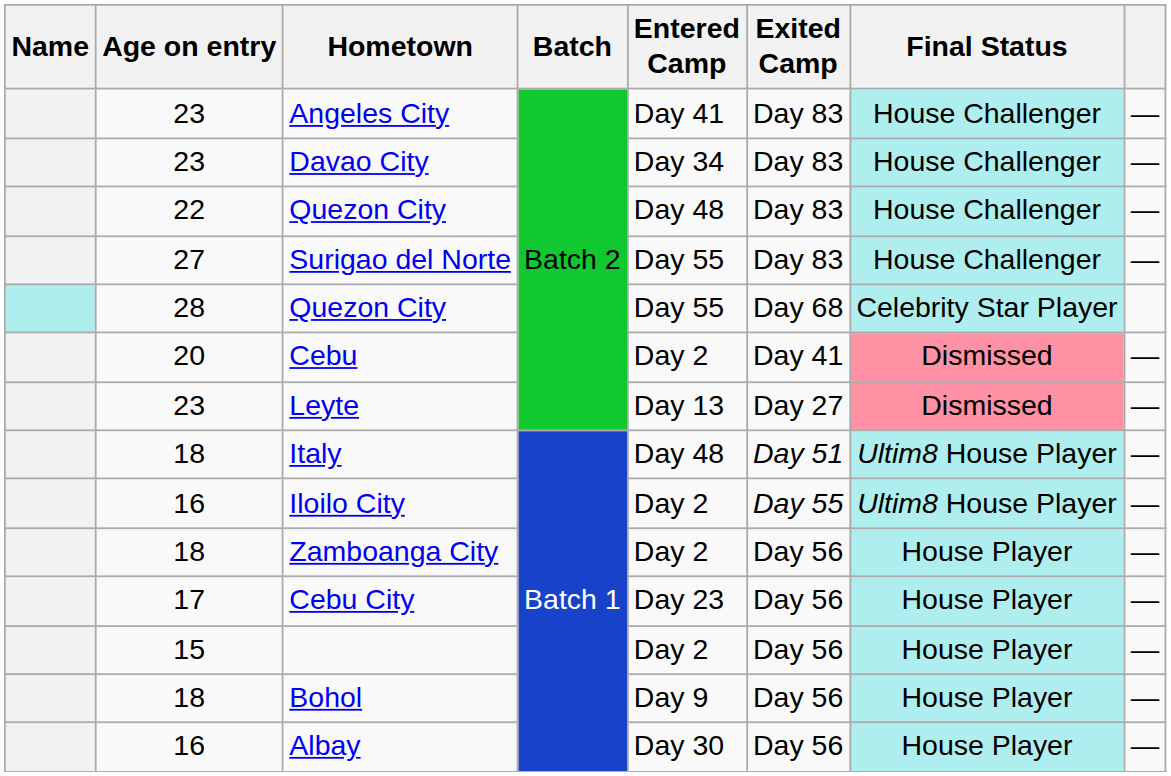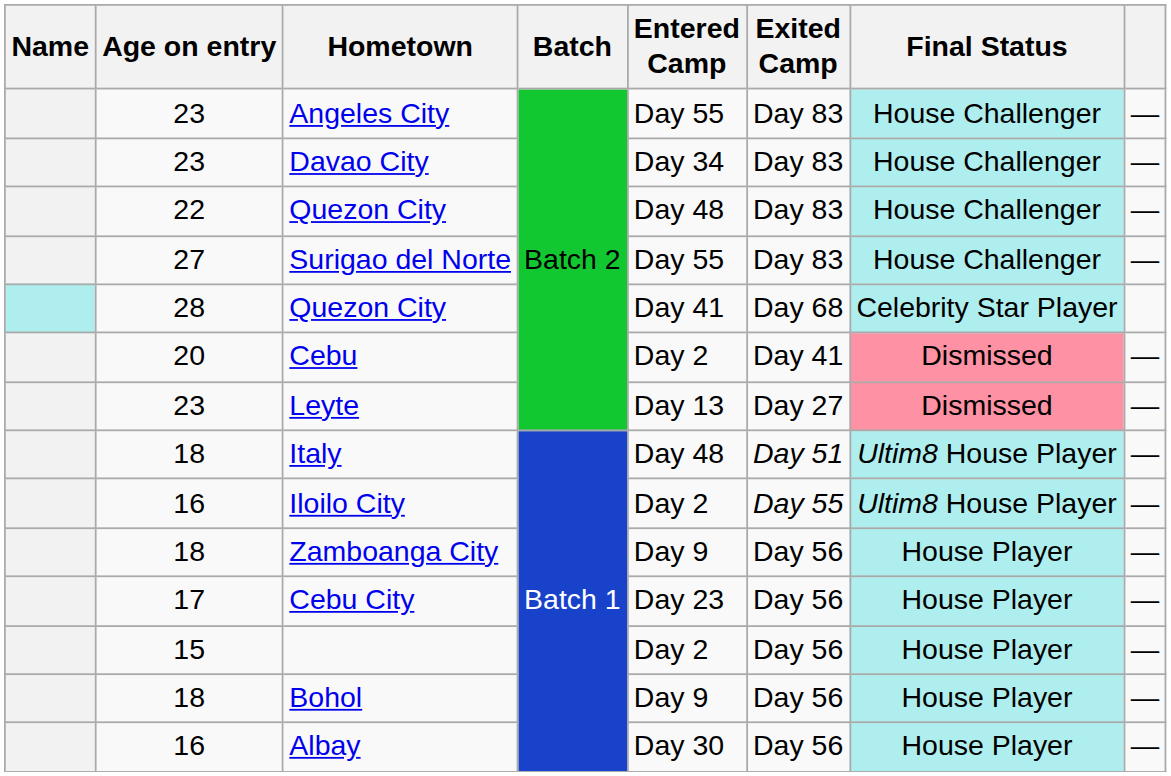 <table class="wikitable mw-collapsible mw-collapsed sortable" style="line-height:20px; width=auto;">
 <tr>
 <th>Name</th>
 <th>Age on entry </th>
 <th>Hometown</th>
 <th>Batch</th>
 <th>Entered<br>Camp</th>
 <th>Exited<br>Camp</th>
 <th>Final Status</th>
 <th></th>
 </tr>
 <tr>
 <th></th>
 <td align="center">23</td>
 <td><a href='#'>Angeles City</a></td>
 <td rowspan="7" align="center" style="background:#11C830; color:black;">Batch 2</td>
-<td>Day 41</td>
+<td>Day 55</td>
 <td>Day 83</td>
 <td align="center" style="background-color:#AFEEEE">House Challenger</td>
 <td align="center">—</td>
 </tr>
 <tr>
 <th></th>
 <td align="center">23</td>
 <td><a href='#'>Davao City</a></td>
 <td>Day 34</td>
 <td>Day 83</td>
 <td align="center" style="background-color:#AFEEEE">House Challenger</td>
 <td align="center">—</td>
 </tr>
 <tr>
 <th></th>
 <td align="center">22</td>
 <td><a href='#'>Quezon City</a></td>
 <td>Day 48</td>
 <td>Day 83</td>
 <td align="center" style="background-color:#AFEEEE">House Challenger</td>
 <td align="center">—</td>
 </tr>
 <tr>
 <th></th>
 <td align="center">27</td>
 <td><a href='#'>Surigao del Norte</a></td>
 <td>Day 55</td>
 <td>Day 83</td>
 <td align="center" style="background-color:#AFEEEE">House Challenger</td>
 <td align="center">—</td>
 </tr>
 <tr>
 <th align="center" style="background:#AFEEEE;"> </th>
 <td align="center">28</td>
 <td><a href='#'>Quezon City</a></td>
-<td>Day 55</td>
+<td>Day 41</td>
 <td>Day 68</td>
 <td align="center" style="background-color:#AFEEEE">Celebrity Star Player</td>
 <td align="center"></td>
 </tr>
 <tr>
 <th></th>
 <td align="center">20</td>
 <td><a href='#'>Cebu</a></td>
 <td>Day 2</td>
 <td>Day 41</td>
 <td align="center" align="center" style="background:#FF91A4;">Dismissed</td>
 <td align="center">—</td>
 </tr>
 <tr>
 <th></th>
 <td align="center">23</td>
 <td><a href='#'>Leyte</a></td>
 <td>Day 13</td>
 <td>Day 27</td>
 <td align="center" align="center" style="background:#FF91A4;">Dismissed</td>
 <td align="center">—</td>
 </tr>
 <tr>
 <th></th>
 <td align="center">18</td>
 <td><a href='#'>Italy</a></td>
 <td rowspan="7" align="center" style="background:#1842CA; color:white;">Batch 1</td>
 <td>Day 48</td>
 <td><em>Day 51</em></td>
 <td align="center" style="background-color:#AFEEEE"><em>Ultim8</em> House Player</td>
 <td align="center">—</td>
 </tr>
 <tr>
 <th></th>
 <td align="center">16</td>
 <td><a href='#'>Iloilo City</a></td>
 <td>Day 2</td>
 <td><em>Day 55</em></td>
 <td align="center" style="background-color:#AFEEEE"><em>Ultim8</em> House Player</td>
 <td align="center">—</td>
 </tr>
 <tr>
 <th></th>
 <td align="center">18</td>
 <td><a href='#'>Zamboanga City</a></td>
-<td>Day 2</td>
+<td>Day 9</td>
 <td>Day 56</td>
 <td align="center" style="background-color:#AFEEEE">House Player</td>
 <td align="center">—</td>
 </tr>
 <tr>
 <th></th>
 <td align="center">17</td>
 <td><a href='#'>Cebu City</a></td>
 <td>Day 23</td>
 <td>Day 56</td>
 <td align="center" style="background-color:#AFEEEE">House Player</td>
 <td align="center">—</td>
 </tr>
 <tr>
 <th></th>
 <td align="center">15</td>
 <td></td>
 <td>Day 2</td>
 <td>Day 56</td>
 <td align="center" style="background-color:#AFEEEE">House Player</td>
 <td align="center">—</td>
 </tr>
 <tr>
 <th></th>
 <td align="center">18</td>
 <td><a href='#'>Bohol</a></td>
 <td>Day 9</td>
 <td>Day 56</td>
 <td align="center" style="background-color:#AFEEEE">House Player</td>
 <td align="center">—</td>
 </tr>
 <tr>
 <th></th>
 <td align="center">16</td>
 <td><a href='#'>Albay</a></td>
 <td>Day 30</td>
 <td>Day 56</td>
 <td align="center" style="background-color:#AFEEEE">House Player</td>
 <td align="center">—</td>
 </tr>
 <tr>
 </tr>
 </table>
